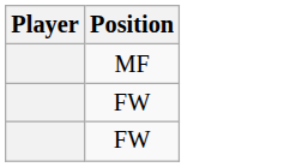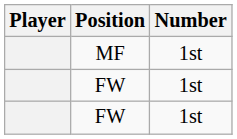 <table class="wikitable plainrowheaders sortable" style="text-align:center">
 <tr>
 <th scope=col>Player</th>
 <th scope=col>Position</th>
+<th scope=col>Number</th>
 </tr>
 <tr>
 <th scope=row></th>
 <td>MF</td>
+<td>1st</td>
 </tr>
 <tr>
 <th scope=row></th>
 <td>FW</td>
+<td>1st</td>
 </tr>
 <tr>
 <th scope=row></th>
 <td>FW</td>
+<td>1st</td>
 </tr>
 </table>
